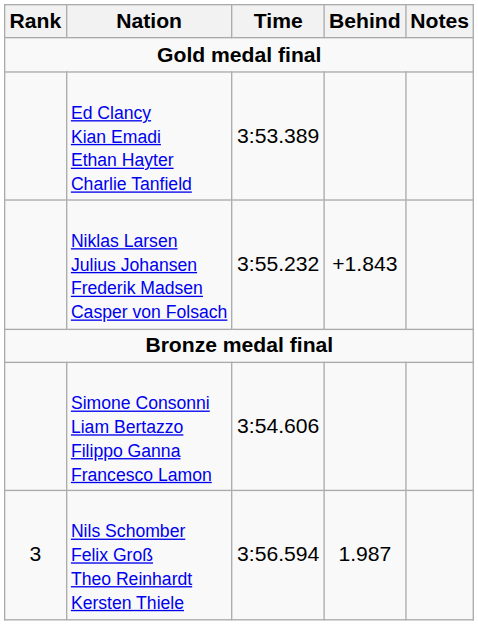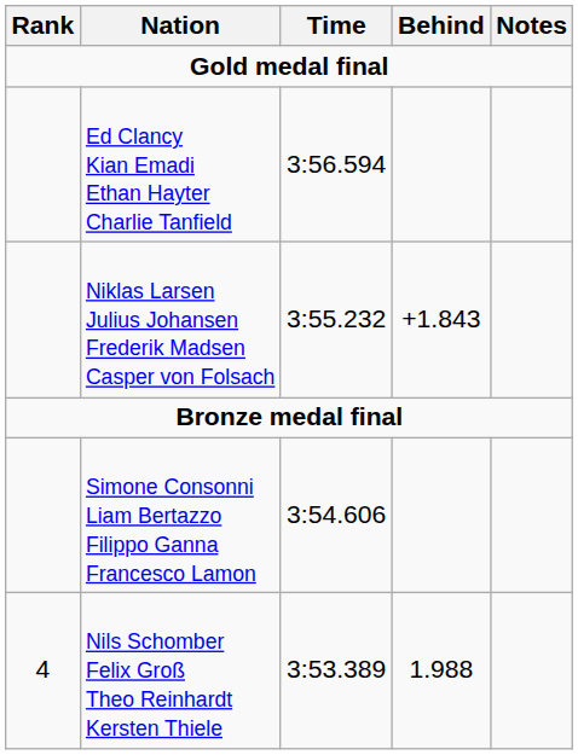 <table class="wikitable sortable" style="text-align:center">
 <tr>
 <th>Rank</th>
 <th>Nation</th>
 <th>Time</th>
 <th>Behind</th>
 <th>Notes</th>
 </tr>
 <tr>
 <td colspan=6><strong>Gold medal final</strong></td>
 </tr>
 <tr>
 <td></td>
 <td align=left><br><small><a href='#'>Ed Clancy</a><br><a href='#'>Kian Emadi</a><br><a href='#'>Ethan Hayter</a><br><a href='#'>Charlie Tanfield</a> </small></td>
-<td>3:53.389</td>
+<td>3:56.594</td>
 <td></td>
 <td></td>
 </tr>
 <tr>
 <td></td>
 <td align=left><br><small><a href='#'>Niklas Larsen</a><br><a href='#'>Julius Johansen</a><br><a href='#'>Frederik Madsen</a><br><a href='#'>Casper von Folsach</a> </small></td>
 <td>3:55.232</td>
 <td>+1.843</td>
 <td></td>
 </tr>
 <tr>
 <td colspan=6><strong>Bronze medal final</strong></td>
 </tr>
 <tr>
 <td></td>
 <td align=left><br><small><a href='#'>Simone Consonni</a><br><a href='#'>Liam Bertazzo</a><br><a href='#'>Filippo Ganna</a><br><a href='#'>Francesco Lamon</a></small></td>
 <td>3:54.606</td>
 <td></td>
 <td></td>
 </tr>
 <tr>
-<td>3</td>
+<td>4</td>
 <td align=left><br><small><a href='#'>Nils Schomber</a><br><a href='#'>Felix Groß</a><br><a href='#'>Theo Reinhardt</a><br><a href='#'>Kersten Thiele</a> </small></td>
-<td>3:56.594</td>
-<td>1.987</td>
+<td>3:53.389</td>
+<td>1.988</td>
 <td></td>
 </tr>
 </table>
